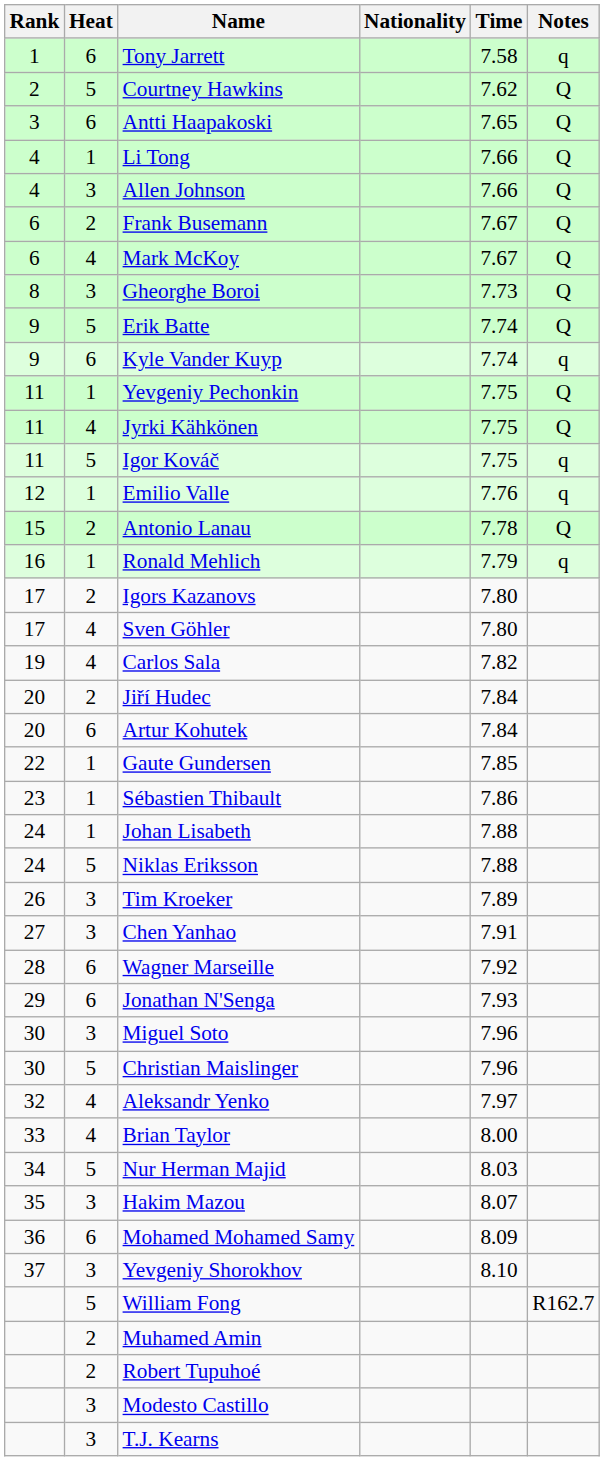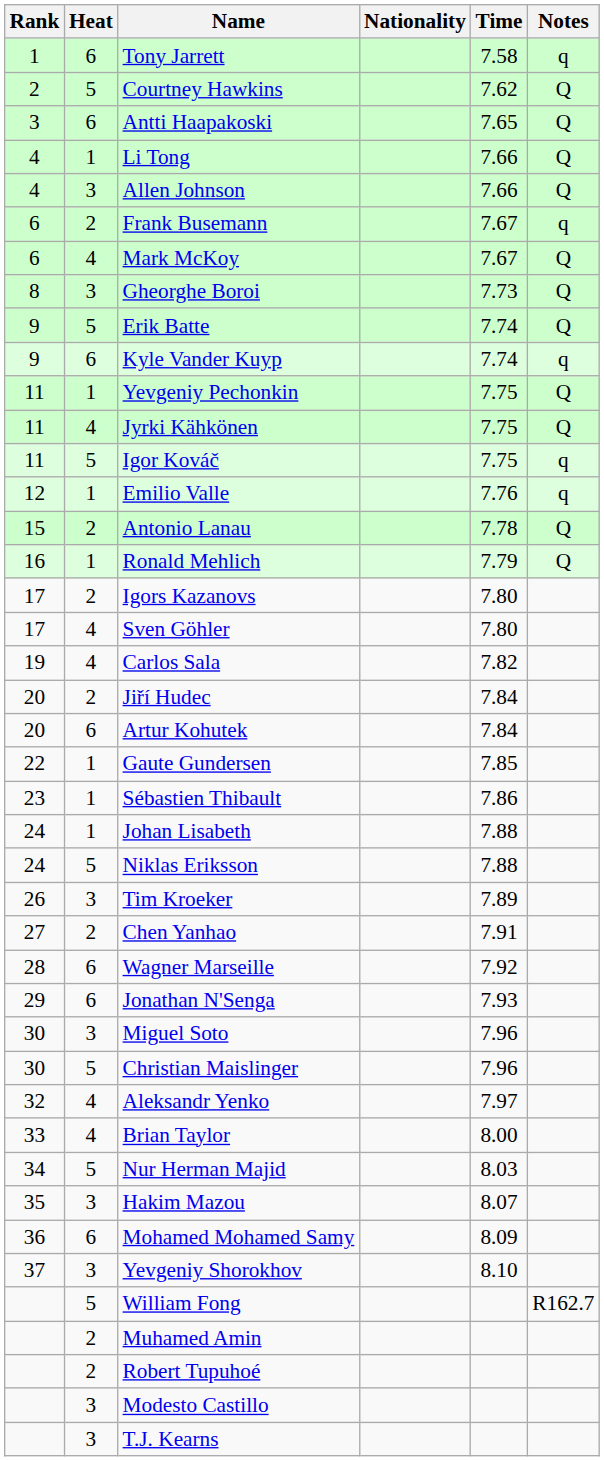 <table class="wikitable sortable" style="text-align:center">
 <tr>
 <th>Rank</th>
 <th>Heat</th>
 <th>Name</th>
 <th>Nationality</th>
 <th>Time</th>
 <th>Notes</th>
 </tr>
 <tr bgcolor=ccffcc>
 <td>1</td>
 <td>6</td>
 <td align="left"><a href='#'>Tony Jarrett</a></td>
 <td align=left></td>
 <td>7.58</td>
 <td>q</td>
 </tr>
 <tr bgcolor=ccffcc>
 <td>2</td>
 <td>5</td>
 <td align="left"><a href='#'>Courtney Hawkins</a></td>
 <td align=left></td>
 <td>7.62</td>
 <td>Q</td>
 </tr>
 <tr bgcolor=ccffcc>
 <td>3</td>
 <td>6</td>
 <td align="left"><a href='#'>Antti Haapakoski</a></td>
 <td align=left></td>
 <td>7.65</td>
 <td>Q</td>
 </tr>
 <tr bgcolor=ccffcc>
 <td>4</td>
 <td>1</td>
 <td align="left"><a href='#'>Li Tong</a></td>
 <td align=left></td>
 <td>7.66</td>
 <td>Q</td>
 </tr>
 <tr bgcolor=ccffcc>
 <td>4</td>
 <td>3</td>
 <td align="left"><a href='#'>Allen Johnson</a></td>
 <td align=left></td>
 <td>7.66</td>
 <td>Q</td>
 </tr>
 <tr bgcolor=ccffcc>
 <td>6</td>
 <td>2</td>
 <td align="left"><a href='#'>Frank Busemann</a></td>
 <td align=left></td>
 <td>7.67</td>
-<td>Q</td>
+<td>q</td>
 </tr>
 <tr bgcolor=ccffcc>
 <td>6</td>
 <td>4</td>
 <td align="left"><a href='#'>Mark McKoy</a></td>
 <td align=left></td>
 <td>7.67</td>
 <td>Q</td>
 </tr>
 <tr bgcolor=ccffcc>
 <td>8</td>
 <td>3</td>
 <td align="left"><a href='#'>Gheorghe Boroi</a></td>
 <td align=left></td>
 <td>7.73</td>
 <td>Q</td>
 </tr>
 <tr bgcolor=ccffcc>
 <td>9</td>
 <td>5</td>
 <td align="left"><a href='#'>Erik Batte</a></td>
 <td align=left></td>
 <td>7.74</td>
 <td>Q</td>
 </tr>
 <tr bgcolor=ddffdd>
 <td>9</td>
 <td>6</td>
 <td align="left"><a href='#'>Kyle Vander Kuyp</a></td>
 <td align=left></td>
 <td>7.74</td>
 <td>q</td>
 </tr>
 <tr bgcolor=ccffcc>
 <td>11</td>
 <td>1</td>
 <td align="left"><a href='#'>Yevgeniy Pechonkin</a></td>
 <td align=left></td>
 <td>7.75</td>
 <td>Q</td>
 </tr>
 <tr bgcolor=ccffcc>
 <td>11</td>
 <td>4</td>
 <td align="left"><a href='#'>Jyrki Kähkönen</a></td>
 <td align=left></td>
 <td>7.75</td>
 <td>Q</td>
 </tr>
 <tr bgcolor=ddffdd>
 <td>11</td>
 <td>5</td>
 <td align="left"><a href='#'>Igor Kováč</a></td>
 <td align=left></td>
 <td>7.75</td>
 <td>q</td>
 </tr>
 <tr bgcolor=ddffdd>
 <td>12</td>
 <td>1</td>
 <td align="left"><a href='#'>Emilio Valle</a></td>
 <td align=left></td>
 <td>7.76</td>
 <td>q</td>
 </tr>
 <tr bgcolor=ccffcc>
 <td>15</td>
 <td>2</td>
 <td align="left"><a href='#'>Antonio Lanau</a></td>
 <td align=left></td>
 <td>7.78</td>
 <td>Q</td>
 </tr>
 <tr bgcolor=ddffdd>
 <td>16</td>
 <td>1</td>
 <td align="left"><a href='#'>Ronald Mehlich</a></td>
 <td align=left></td>
 <td>7.79</td>
-<td>q</td>
+<td>Q</td>
 </tr>
 <tr>
 <td>17</td>
 <td>2</td>
 <td align="left"><a href='#'>Igors Kazanovs</a></td>
 <td align=left></td>
 <td>7.80</td>
 <td></td>
 </tr>
 <tr>
 <td>17</td>
 <td>4</td>
 <td align="left"><a href='#'>Sven Göhler</a></td>
 <td align=left></td>
 <td>7.80</td>
 <td></td>
 </tr>
 <tr>
 <td>19</td>
 <td>4</td>
 <td align="left"><a href='#'>Carlos Sala</a></td>
 <td align=left></td>
 <td>7.82</td>
 <td></td>
 </tr>
 <tr>
 <td>20</td>
 <td>2</td>
 <td align="left"><a href='#'>Jiří Hudec</a></td>
 <td align=left></td>
 <td>7.84</td>
 <td></td>
 </tr>
 <tr>
 <td>20</td>
 <td>6</td>
 <td align="left"><a href='#'>Artur Kohutek</a></td>
 <td align=left></td>
 <td>7.84</td>
 <td></td>
 </tr>
 <tr>
 <td>22</td>
 <td>1</td>
 <td align="left"><a href='#'>Gaute Gundersen</a></td>
 <td align=left></td>
 <td>7.85</td>
 <td></td>
 </tr>
 <tr>
 <td>23</td>
 <td>1</td>
 <td align="left"><a href='#'>Sébastien Thibault</a></td>
 <td align=left></td>
 <td>7.86</td>
 <td></td>
 </tr>
 <tr>
 <td>24</td>
 <td>1</td>
 <td align="left"><a href='#'>Johan Lisabeth</a></td>
 <td align=left></td>
 <td>7.88</td>
 <td></td>
 </tr>
 <tr>
 <td>24</td>
 <td>5</td>
 <td align="left"><a href='#'>Niklas Eriksson</a></td>
 <td align=left></td>
 <td>7.88</td>
 <td></td>
 </tr>
 <tr>
 <td>26</td>
 <td>3</td>
 <td align="left"><a href='#'>Tim Kroeker</a></td>
 <td align=left></td>
 <td>7.89</td>
 <td></td>
 </tr>
 <tr>
 <td>27</td>
-<td>3</td>
+<td>2</td>
 <td align="left"><a href='#'>Chen Yanhao</a></td>
 <td align=left></td>
 <td>7.91</td>
 <td></td>
 </tr>
 <tr>
 <td>28</td>
 <td>6</td>
 <td align="left"><a href='#'>Wagner Marseille</a></td>
 <td align=left></td>
 <td>7.92</td>
 <td></td>
 </tr>
 <tr>
 <td>29</td>
 <td>6</td>
 <td align="left"><a href='#'>Jonathan N'Senga</a></td>
 <td align=left></td>
 <td>7.93</td>
 <td></td>
 </tr>
 <tr>
 <td>30</td>
 <td>3</td>
 <td align="left"><a href='#'>Miguel Soto</a></td>
 <td align=left></td>
 <td>7.96</td>
 <td></td>
 </tr>
 <tr>
 <td>30</td>
 <td>5</td>
 <td align="left"><a href='#'>Christian Maislinger</a></td>
 <td align=left></td>
 <td>7.96</td>
 <td></td>
 </tr>
 <tr>
 <td>32</td>
 <td>4</td>
 <td align="left"><a href='#'>Aleksandr Yenko</a></td>
 <td align=left></td>
 <td>7.97</td>
 <td></td>
 </tr>
 <tr>
 <td>33</td>
 <td>4</td>
 <td align="left"><a href='#'>Brian Taylor</a></td>
 <td align=left></td>
 <td>8.00</td>
 <td></td>
 </tr>
 <tr>
 <td>34</td>
 <td>5</td>
 <td align="left"><a href='#'>Nur Herman Majid</a></td>
 <td align=left></td>
 <td>8.03</td>
 <td></td>
 </tr>
 <tr>
 <td>35</td>
 <td>3</td>
 <td align="left"><a href='#'>Hakim Mazou</a></td>
 <td align=left></td>
 <td>8.07</td>
 <td></td>
 </tr>
 <tr>
 <td>36</td>
 <td>6</td>
 <td align="left"><a href='#'>Mohamed Mohamed Samy</a></td>
 <td align=left></td>
 <td>8.09</td>
 <td></td>
 </tr>
 <tr>
 <td>37</td>
 <td>3</td>
 <td align="left"><a href='#'>Yevgeniy Shorokhov</a></td>
 <td align=left></td>
 <td>8.10</td>
 <td></td>
 </tr>
 <tr>
 <td></td>
 <td>5</td>
 <td align="left"><a href='#'>William Fong</a></td>
 <td align=left></td>
 <td></td>
 <td>R162.7</td>
 </tr>
 <tr>
 <td></td>
 <td>2</td>
 <td align="left"><a href='#'>Muhamed Amin</a></td>
 <td align=left></td>
 <td></td>
 <td></td>
 </tr>
 <tr>
 <td></td>
 <td>2</td>
 <td align="left"><a href='#'>Robert Tupuhoé</a></td>
 <td align=left></td>
 <td></td>
 <td></td>
 </tr>
 <tr>
 <td></td>
 <td>3</td>
 <td align="left"><a href='#'>Modesto Castillo</a></td>
 <td align=left></td>
 <td></td>
 <td></td>
 </tr>
 <tr>
 <td></td>
 <td>3</td>
 <td align="left"><a href='#'>T.J. Kearns</a></td>
 <td align=left></td>
 <td></td>
 <td></td>
 </tr>
 </table>
